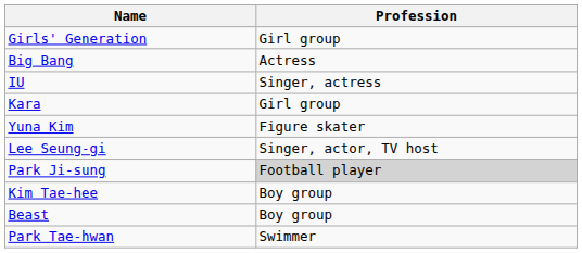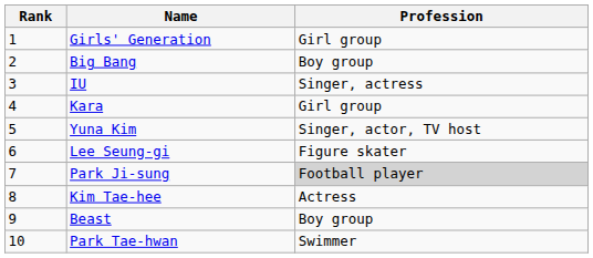 <table class="wikitable" style="width:550px">
 <tr>
+<th>Rank</th>
 <th>Name</th>
 <th>Profession</th>
 </tr>
 <tr>
+<td>1</td>
 <td><a href='#'>Girls' Generation</a></td>
 <td>Girl group</td>
 </tr>
 <tr>
+<td>2</td>
 <td><a href='#'>Big Bang</a></td>
-<td>Actress</td>
+<td>Boy group</td>
 </tr>
 <tr>
+<td>3</td>
 <td><a href='#'>IU</a></td>
 <td>Singer, actress</td>
 </tr>
 <tr>
+<td>4</td>
 <td><a href='#'>Kara</a></td>
 <td>Girl group</td>
 </tr>
 <tr>
+<td>5</td>
 <td><a href='#'>Yuna Kim</a></td>
+<td>Singer, actor, TV host</td>
+</tr>
+<tr>
+<td>6</td>
+<td><a href='#'>Lee Seung-gi</a></td>
 <td>Figure skater</td>
 </tr>
 <tr>
-<td><a href='#'>Lee Seung-gi</a></td>
-<td>Singer, actor, TV host</td>
-</tr>
-<tr>
+<td>7</td>
 <td><a href='#'>Park Ji-sung</a></td>
 <td style="background: lightgrey;">Football player</td>
 </tr>
 <tr>
+<td>8</td>
 <td><a href='#'>Kim Tae-hee</a></td>
-<td>Boy group</td>
+<td>Actress</td>
 </tr>
 <tr>
+<td>9</td>
 <td><a href='#'>Beast</a></td>
 <td>Boy group</td>
 </tr>
 <tr>
+<td>10</td>
 <td><a href='#'>Park Tae-hwan</a></td>
 <td>Swimmer</td>
 </tr>
 </table>
